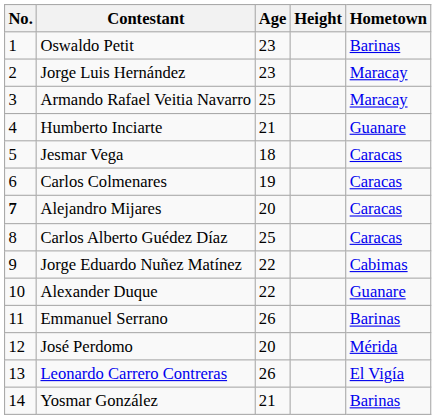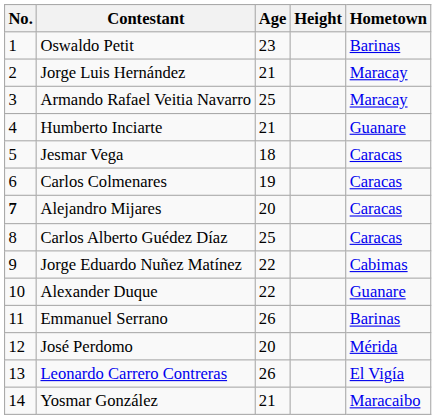 <table class="wikitable sortable" style="font-size:95%;">
 <tr>
 <th>No.</th>
 <th>Contestant</th>
 <th>Age</th>
 <th>Height</th>
 <th>Hometown</th>
 </tr>
 <tr>
 <td>1</td>
 <td>Oswaldo Petit</td>
 <td>23</td>
 <td></td>
 <td><a href='#'>Barinas</a></td>
 </tr>
 <tr>
 <td>2</td>
 <td>Jorge Luis Hernández</td>
-<td>23</td>
+<td>21</td>
 <td></td>
 <td><a href='#'>Maracay</a></td>
 </tr>
 <tr>
 <td>3</td>
 <td>Armando Rafael Veitia Navarro</td>
 <td>25</td>
 <td></td>
 <td><a href='#'>Maracay</a></td>
 </tr>
 <tr>
 <td>4</td>
 <td>Humberto Inciarte</td>
 <td>21</td>
 <td></td>
 <td><a href='#'>Guanare</a></td>
 </tr>
 <tr>
 <td>5</td>
 <td>Jesmar Vega</td>
 <td>18</td>
 <td></td>
 <td><a href='#'>Caracas</a></td>
 </tr>
 <tr>
 <td>6</td>
 <td>Carlos Colmenares</td>
 <td>19</td>
 <td></td>
 <td><a href='#'>Caracas</a></td>
 </tr>
 <tr>
 <td><strong>7</strong></td>
 <td>Alejandro Mijares</td>
 <td>20</td>
 <td></td>
 <td><a href='#'>Caracas</a></td>
 </tr>
 <tr>
 <td>8</td>
 <td>Carlos Alberto Guédez Díaz</td>
 <td>25</td>
 <td></td>
 <td><a href='#'>Caracas</a></td>
 </tr>
 <tr>
 <td>9</td>
 <td>Jorge Eduardo Nuñez Matínez</td>
 <td>22</td>
 <td></td>
 <td><a href='#'>Cabimas</a></td>
 </tr>
 <tr>
 <td>10</td>
 <td>Alexander Duque</td>
 <td>22</td>
 <td></td>
 <td><a href='#'>Guanare</a></td>
 </tr>
 <tr>
 <td>11</td>
 <td>Emmanuel Serrano</td>
 <td>26</td>
 <td></td>
 <td><a href='#'>Barinas</a></td>
 </tr>
 <tr>
 <td>12</td>
 <td>José Perdomo</td>
 <td>20</td>
 <td></td>
 <td><a href='#'>Mérida</a></td>
 </tr>
 <tr>
 <td>13</td>
 <td><a href='#'>Leonardo Carrero Contreras</a></td>
 <td>26</td>
 <td></td>
 <td><a href='#'>El Vigía</a></td>
 </tr>
 <tr>
 <td>14</td>
 <td>Yosmar González</td>
 <td>21</td>
 <td></td>
-<td><a href='#'>Barinas</a></td>
+<td><a href='#'>Maracaibo</a></td>
 </tr>
 </table>
